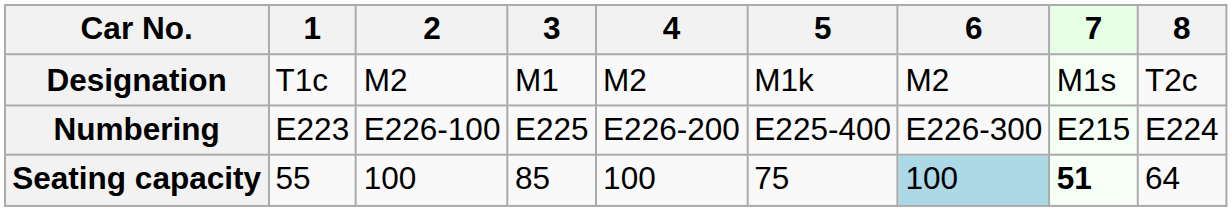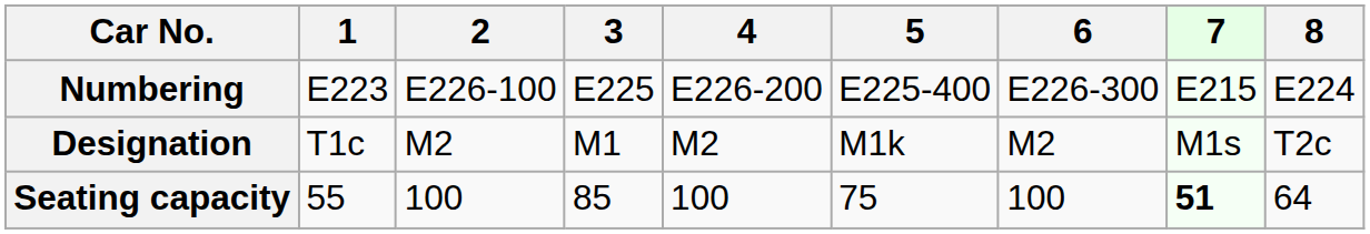 <table class="wikitable">
 <tr>
 <th>Car No.</th>
 <th>1</th>
 <th>2</th>
 <th>3</th>
 <th>4</th>
 <th>5</th>
 <th>6</th>
 <th style="background: #E6FFE6">7</th>
 <th>8</th>
 </tr>
 <tr>
+<th>Numbering</th>
+<td>E223</td>
+<td>E226-100</td>
+<td>E225</td>
+<td>E226-200</td>
+<td>E225-400</td>
+<td>E226-300</td>
+<td style="background: #F5FFF5">E215</td>
+<td>E224</td>
+</tr>
+<tr>
 <th>Designation</th>
 <td>T1c</td>
 <td>M2</td>
 <td>M1</td>
 <td>M2</td>
 <td>M1k</td>
 <td>M2</td>
 <td style="background: #F5FFF5">M1s</td>
 <td>T2c</td>
 </tr>
 <tr>
-<th>Numbering</th>
-<td>E223</td>
-<td>E226-100</td>
-<td>E225</td>
-<td>E226-200</td>
-<td>E225-400</td>
-<td>E226-300</td>
-<td style="background: #F5FFF5">E215</td>
-<td>E224</td>
-</tr>
-<tr>
 <th>Seating capacity</th>
 <td>55</td>
 <td>100</td>
 <td>85</td>
 <td>100</td>
 <td>75</td>
-<td style="background: lightblue;">100</td>
+<td>100</td>
 <td style="background: #F5FFF5"><strong>51</strong></td>
 <td>64</td>
 </tr>
 </table>
